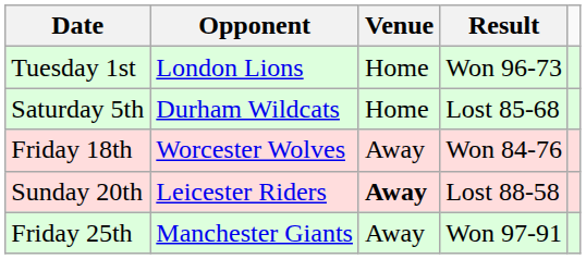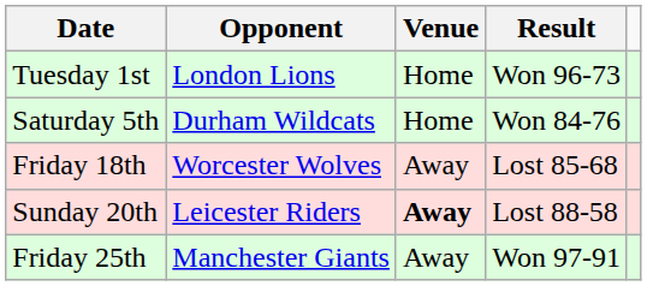 <table class="wikitable">
 <tr>
 <th>Date</th>
 <th>Opponent</th>
 <th>Venue</th>
 <th>Result</th>
 </tr>
 <tr style="background: #ddffdd;">
 <td>Tuesday 1st</td>
 <td><a href='#'>London Lions</a></td>
 <td>Home</td>
 <td>Won 96-73</td>
 <td style="text-align:center;"></td>
 </tr>
 <tr style="background: #ddffdd;">
 <td>Saturday 5th</td>
 <td><a href='#'>Durham Wildcats</a></td>
 <td>Home</td>
-<td>Lost 85-68</td>
+<td>Won 84-76</td>
 <td style="text-align:center;"></td>
 </tr>
 <tr style="background: #ffdddd;">
 <td>Friday 18th</td>
 <td><a href='#'>Worcester Wolves</a></td>
 <td>Away</td>
-<td>Won 84-76</td>
+<td>Lost 85-68</td>
 <td style="text-align:center;"></td>
 </tr>
 <tr style="background: #ffdddd;">
 <td>Sunday 20th</td>
 <td><a href='#'>Leicester Riders</a></td>
 <td><strong>Away</strong></td>
 <td>Lost 88-58</td>
 <td style="text-align:center;"></td>
 </tr>
 <tr style="background: #ddffdd;">
 <td>Friday 25th</td>
 <td><a href='#'>Manchester Giants</a></td>
 <td>Away</td>
 <td>Won 97-91</td>
 <td style="text-align:center;"></td>
 </tr>
 </table>
